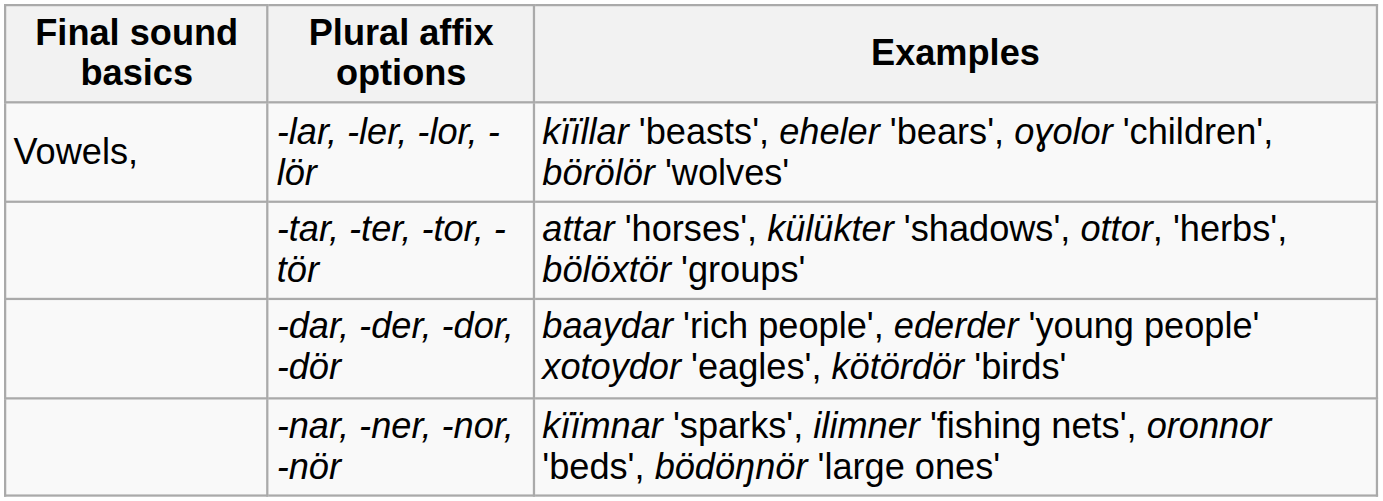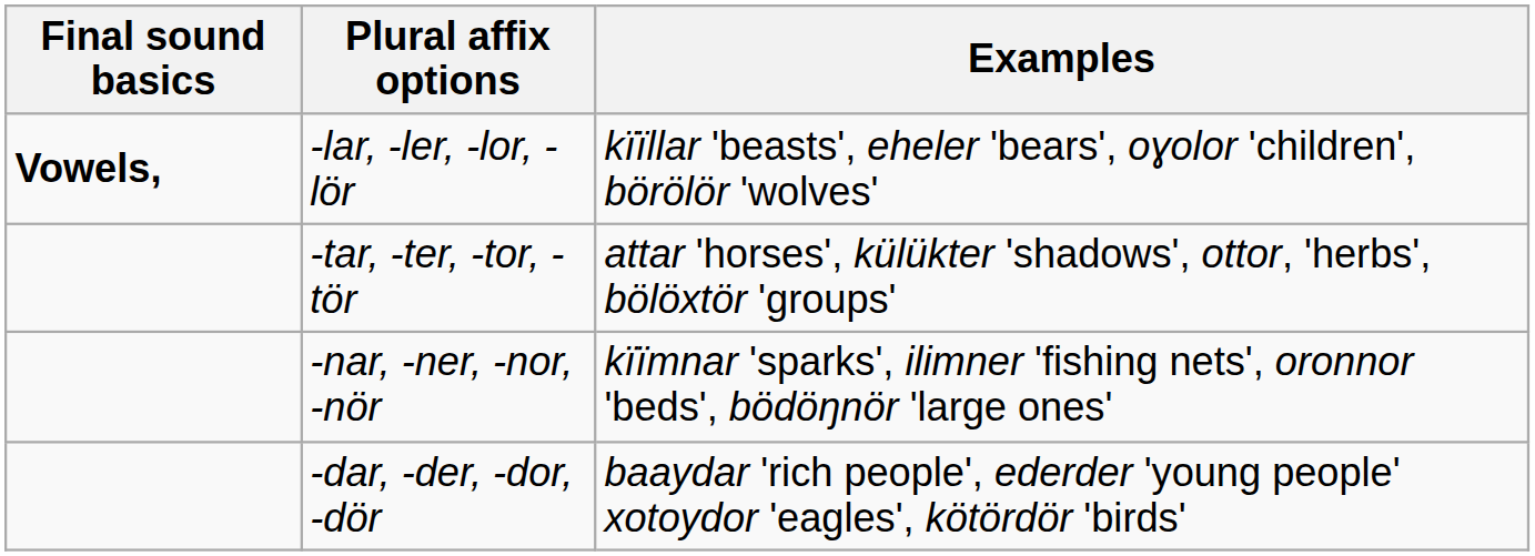 <table class="wikitable">
 <tr>
 <th>Final sound basics</th>
 <th>Plural affix options</th>
 <th>Examples</th>
 </tr>
 <tr>
-<td>Vowels, </td>
+<td><strong>Vowels, </strong></td>
 <td><em>-lar, -ler, -lor, -lör</em> </td>
 <td><em>kïïllar</em> 'beasts', <em>eheler</em> 'bears', <em>oɣolor</em> 'children', <em>börölör</em> 'wolves'</td>
 </tr>
 <tr>
 <td></td>
 <td><em>-tar, -ter, -tor, -tör</em></td>
 <td><em>attar</em> 'horses', <em>külükter</em> 'shadows', <em>ottor</em>, 'herbs', <em>bölöxtör</em> 'groups'</td>
 </tr>
 <tr>
 <td></td>
+<td><em>-nar, -ner, -nor, -nör</em> </td>
+<td><em>kïïmnar</em> 'sparks', <em>ilimner</em> 'fishing nets', <em>oronnor</em> 'beds', <em>bödöŋnör</em> 'large ones'</td>
+</tr>
+<tr>
+<td></td>
 <td><em>-dar, -der, -dor, -dör</em></td>
 <td><em>baaydar</em> 'rich people', <em>ederder</em> 'young people' <em>xotoydor</em> 'eagles', <em>kötördör</em> 'birds'</td>
 </tr>
-<tr>
-<td></td>
-<td><em>-nar, -ner, -nor, -nör</em> </td>
-<td><em>kïïmnar</em> 'sparks', <em>ilimner</em> 'fishing nets', <em>oronnor</em> 'beds', <em>bödöŋnör</em> 'large ones'</td>
-</tr>
 </table>
